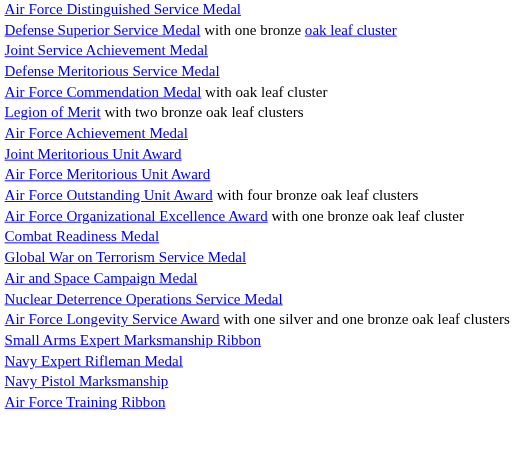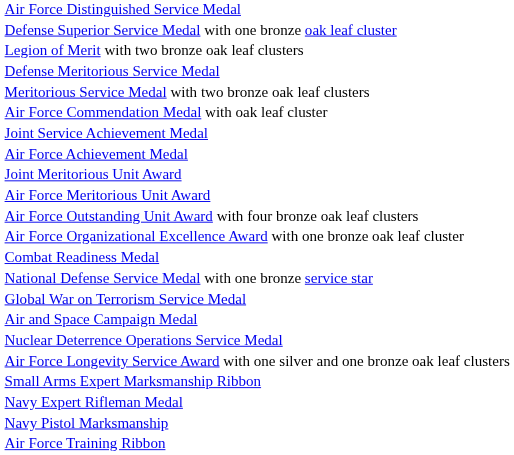 <table>
 <tr>
 <td></td>
 <td><a href='#'>Air Force Distinguished Service Medal</a></td>
 </tr>
 <tr>
 <td></td>
 <td><a href='#'>Defense Superior Service Medal</a> with one bronze <a href='#'>oak leaf cluster</a></td>
 </tr>
 <tr>
 <td></td>
-<td><a href='#'>Joint Service Achievement Medal</a></td>
+<td><a href='#'>Legion of Merit</a> with two bronze oak leaf clusters</td>
 </tr>
 <tr>
 <td></td>
 <td><a href='#'>Defense Meritorious Service Medal</a></td>
 </tr>
 <tr>
 <td></td>
+<td><a href='#'>Meritorious Service Medal</a> with two bronze oak leaf clusters</td>
+</tr>
+<tr>
+<td></td>
 <td><a href='#'>Air Force Commendation Medal</a> with oak leaf cluster</td>
 </tr>
 <tr>
 <td></td>
-<td><a href='#'>Legion of Merit</a> with two bronze oak leaf clusters</td>
+<td><a href='#'>Joint Service Achievement Medal</a></td>
 </tr>
 <tr>
 <td></td>
 <td><a href='#'>Air Force Achievement Medal</a></td>
 </tr>
 <tr>
 <td></td>
 <td><a href='#'>Joint Meritorious Unit Award</a></td>
 </tr>
 <tr>
 <td></td>
 <td><a href='#'>Air Force Meritorious Unit Award</a></td>
 </tr>
 <tr>
 <td></td>
 <td><a href='#'>Air Force Outstanding Unit Award</a> with four bronze oak leaf clusters</td>
 </tr>
 <tr>
 <td></td>
 <td><a href='#'>Air Force Organizational Excellence Award</a> with one bronze oak leaf cluster</td>
 </tr>
 <tr>
 <td></td>
 <td><a href='#'>Combat Readiness Medal</a></td>
+</tr>
+<tr>
+<td></td>
+<td><a href='#'>National Defense Service Medal</a> with one bronze <a href='#'>service star</a></td>
 </tr>
 <tr>
 <td></td>
 <td><a href='#'>Global War on Terrorism Service Medal</a></td>
 </tr>
 <tr>
 <td></td>
 <td><a href='#'>Air and Space Campaign Medal</a></td>
 </tr>
 <tr>
 <td></td>
 <td><a href='#'>Nuclear Deterrence Operations Service Medal</a></td>
 </tr>
 <tr>
 <td></td>
 <td><a href='#'>Air Force Longevity Service Award</a> with one silver and one bronze oak leaf clusters</td>
 </tr>
 <tr>
 <td></td>
 <td><a href='#'>Small Arms Expert Marksmanship Ribbon</a></td>
 </tr>
 <tr>
 <td></td>
 <td><a href='#'>Navy Expert Rifleman Medal</a></td>
 </tr>
 <tr>
 <td></td>
 <td><a href='#'>Navy Pistol Marksmanship</a></td>
 </tr>
 <tr>
 <td></td>
 <td><a href='#'>Air Force Training Ribbon</a></td>
 </tr>
 </table>
